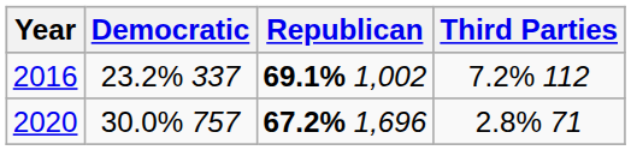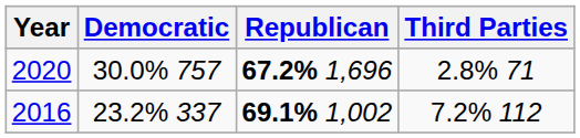 <table class="wikitable"  style="float:right; margin:1em; font-size:95%;">
 <tr style="background:lightgrey;">
 <th>Year</th>
 <th><a href='#'>Democratic</a></th>
 <th><a href='#'>Republican</a></th>
 <th><a href='#'>Third Parties</a></th>
 </tr>
 <tr>
+<td align="center" ><a href='#'>2020</a></td>
+<td align="center" >30.0% <em>757</em></td>
+<td align="center" ><strong>67.2%</strong> <em>1,696</em></td>
+<td align="center" >2.8% <em>71</em></td>
+</tr>
+<tr>
 <td align="center" ><a href='#'>2016</a></td>
 <td align="center" >23.2% <em>337</em></td>
 <td align="center" ><strong>69.1%</strong> <em>1,002</em></td>
 <td align="center" >7.2% <em>112</em></td>
 </tr>
-<tr>
-<td align="center" ><a href='#'>2020</a></td>
-<td align="center" >30.0% <em>757</em></td>
-<td align="center" ><strong>67.2%</strong> <em>1,696</em></td>
-<td align="center" >2.8% <em>71</em></td>
-</tr>
 </table>
